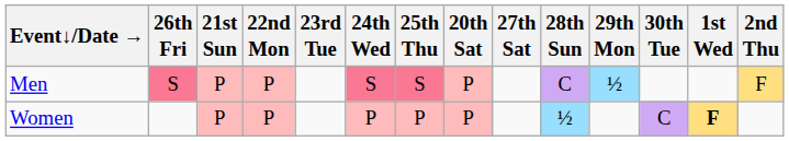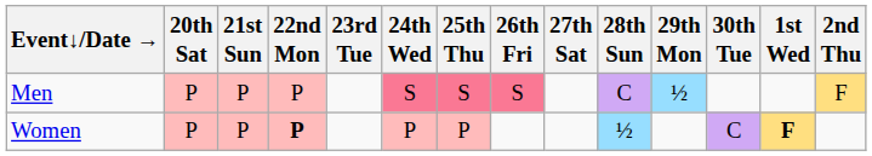 <table class="wikitable" style="margin:0.5em auto; font-size:90%; line-height:1.25em; text-align:center">
 <tr>
 <th>Event↓/Date →</th>
-<th>26th<br>Fri</th>
+<th>20th<br>Sat</th>
 <th>21st<br>Sun</th>
 <th>22nd<br>Mon</th>
 <th>23rd<br>Tue</th>
 <th>24th<br>Wed</th>
 <th>25th<br>Thu</th>
-<th>20th<br>Sat</th>
+<th>26th<br>Fri</th>
 <th>27th<br>Sat</th>
 <th>28th<br>Sun</th>
 <th>29th<br>Mon</th>
 <th>30th<br>Tue</th>
 <th>1st<br>Wed</th>
 <th>2nd<br>Thu</th>
 </tr>
 <tr>
 <td style="text-align:left;"><a href='#'>Men</a></td>
-<td bgcolor="#FA7894">S</td>
+<td bgcolor="#FFBBBB">P</td>
 <td bgcolor="#FFBBBB">P</td>
 <td bgcolor="#FFBBBB">P</td>
 <td></td>
 <td bgcolor="#FA7894">S</td>
 <td bgcolor="#FA7894">S</td>
-<td bgcolor="#FFBBBB">P</td>
+<td bgcolor="#FA7894">S</td>
 <td></td>
 <td bgcolor="#D0A9F5">C</td>
 <td bgcolor="#97DEFF">½</td>
 <td></td>
 <td></td>
 <td bgcolor="#FFDF80">F</td>
 </tr>
 <tr>
 <td style="text-align:left;"><a href='#'>Women</a></td>
+<td bgcolor="#FFBBBB">P</td>
+<td bgcolor="#FFBBBB">P</td>
+<td bgcolor="#FFBBBB"><strong>P</strong></td>
 <td></td>
 <td bgcolor="#FFBBBB">P</td>
 <td bgcolor="#FFBBBB">P</td>
 <td></td>
-<td bgcolor="#FFBBBB">P</td>
-<td bgcolor="#FFBBBB">P</td>
-<td bgcolor="#FFBBBB">P</td>
 <td></td>
 <td bgcolor="#97DEFF">½</td>
 <td></td>
 <td bgcolor="#D0A9F5">C</td>
 <td bgcolor="#FFDF80"><strong>F</strong></td>
 <td></td>
 </tr>
 </table>
